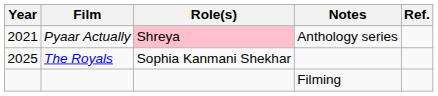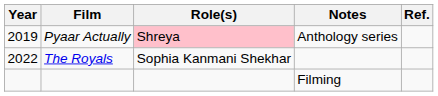 <table class="wikitable sortable plainrowheaders">
 <tr style="text-align:center;">
 <th scope="col">Year</th>
 <th scope="col">Film</th>
 <th scope="col">Role(s)</th>
 <th scope="col" class="unsortable">Notes</th>
 <th scope="col" class="unsortable">Ref.</th>
 </tr>
 <tr>
-<td roshan="1">2021</td>
+<td roshan="1">2019</td>
 <td><em>Pyaar Actually</em></td>
 <td style="background: pink;">Shreya</td>
 <td>Anthology series</td>
 <td></td>
 </tr>
 <tr>
-<td>2025</td>
+<td>2022</td>
 <td><em><a href='#'>The Royals</a></em></td>
 <td>Sophia Kanmani Shekhar</td>
 <td></td>
 <td></td>
 </tr>
 <tr>
 <td></td>
 <td></td>
 <td></td>
 <td>Filming</td>
 <td></td>
 </tr>
 </table>
